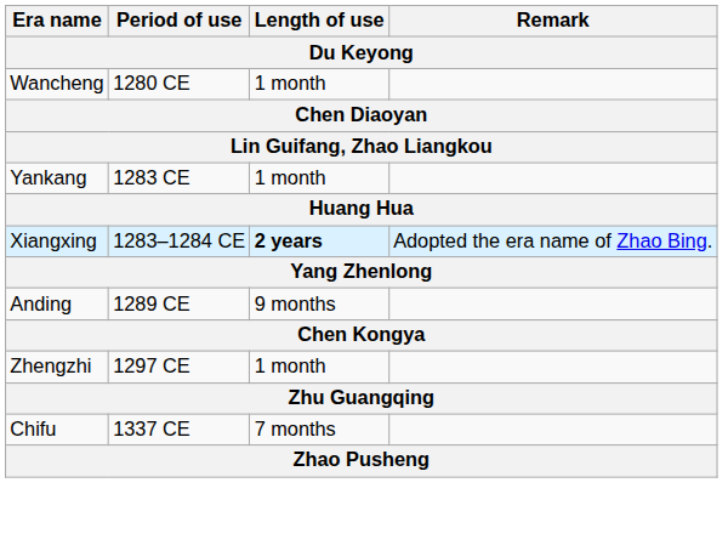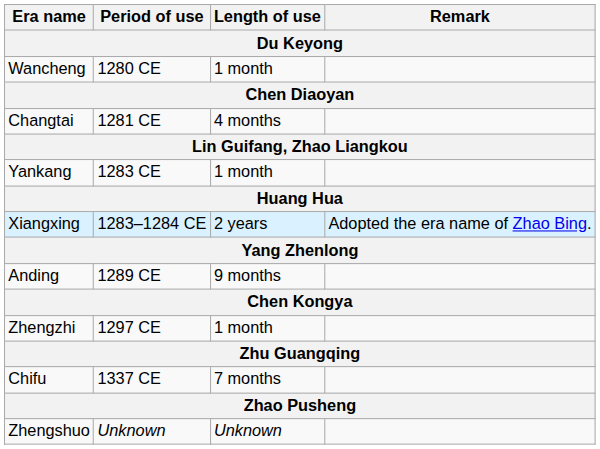 <table class="wikitable">
 <tr>
 <th>Era name</th>
 <th>Period of use</th>
 <th>Length of use</th>
 <th>Remark</th>
 </tr>
 <tr>
 <th colspan="4">Du Keyong<br></th>
 </tr>
 <tr>
 <td>Wancheng<br></td>
 <td>1280 CE</td>
 <td>1 month</td>
 <td></td>
 </tr>
 <tr>
 <th colspan="4">Chen Diaoyan<br></th>
 </tr>
 <tr>
+<td>Changtai<br></td>
+<td>1281 CE</td>
+<td>4 months</td>
+<td></td>
+</tr>
+<tr>
 <th colspan="4">Lin Guifang, Zhao Liangkou<br></th>
 </tr>
 <tr>
 <td>Yankang<br></td>
 <td>1283 CE</td>
 <td>1 month</td>
 <td></td>
 </tr>
 <tr>
 <th colspan="4">Huang Hua<br></th>
 </tr>
 <tr style="background:#DAF2FF;">
 <td>Xiangxing<br></td>
 <td>1283–1284 CE</td>
-<td><strong>2 years</strong></td>
+<td>2 years</td>
 <td>Adopted the era name of <a href='#'>Zhao Bing</a>.</td>
 </tr>
 <tr>
 <th colspan="4">Yang Zhenlong<br></th>
 </tr>
 <tr>
 <td>Anding<br></td>
 <td>1289 CE</td>
 <td>9 months</td>
 <td></td>
 </tr>
 <tr>
 <th colspan="4">Chen Kongya<br></th>
 </tr>
 <tr>
 <td>Zhengzhi<br></td>
 <td>1297 CE</td>
 <td>1 month</td>
 <td></td>
 </tr>
 <tr>
 <th colspan="4">Zhu Guangqing<br></th>
 </tr>
 <tr>
 <td>Chifu<br></td>
 <td>1337 CE</td>
 <td>7 months</td>
 <td></td>
 </tr>
 <tr>
 <th colspan="4">Zhao Pusheng</th>
 </tr>
+<tr>
+<td>Zhengshuo<br></td>
+<td><em>Unknown</em></td>
+<td><em>Unknown</em></td>
+<td></td>
+</tr>
 </table>
